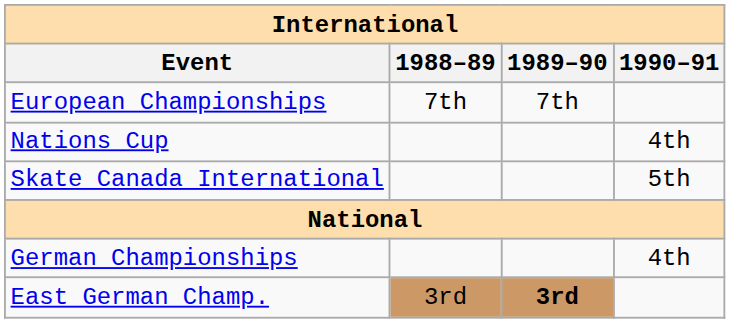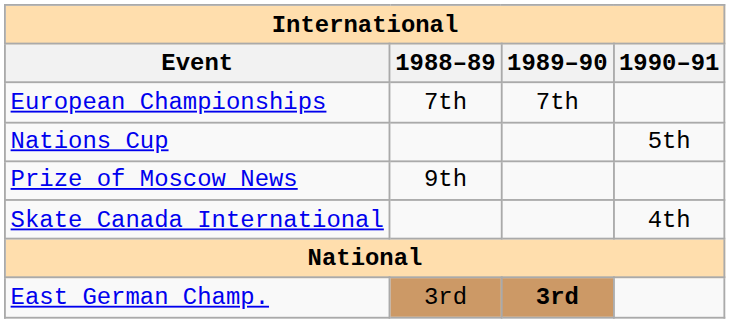 <table class="wikitable" style="text-align:center">
 <tr>
 <th style="background-color: #ffdead; " colspan=4 align=center>International</th>
 </tr>
 <tr>
 <th>Event</th>
 <th>1988–89</th>
 <th>1989–90</th>
 <th>1990–91</th>
 </tr>
 <tr>
 <td align=left><a href='#'>European Championships</a></td>
 <td>7th</td>
 <td>7th</td>
 <td></td>
 </tr>
 <tr>
 <td align=left><a href='#'>Nations Cup</a></td>
 <td></td>
 <td></td>
-<td>4th</td>
+<td>5th</td>
+</tr>
+<tr>
+<td align=left><a href='#'>Prize of Moscow News</a></td>
+<td>9th</td>
+<td></td>
+<td></td>
 </tr>
 <tr>
 <td align=left><a href='#'>Skate Canada International</a></td>
 <td></td>
 <td></td>
-<td>5th</td>
+<td>4th</td>
 </tr>
 <tr>
 <th style="background-color: #ffdead; " colspan=4 align=center>National</th>
-</tr>
-<tr>
-<td align=left><a href='#'>German Championships</a></td>
-<td></td>
-<td></td>
-<td>4th</td>
 </tr>
 <tr>
 <td align=left><a href='#'>East German Champ.</a></td>
 <td bgcolor=cc9966>3rd</td>
 <td bgcolor=cc9966><strong>3rd</strong></td>
 <td></td>
 </tr>
 </table>
